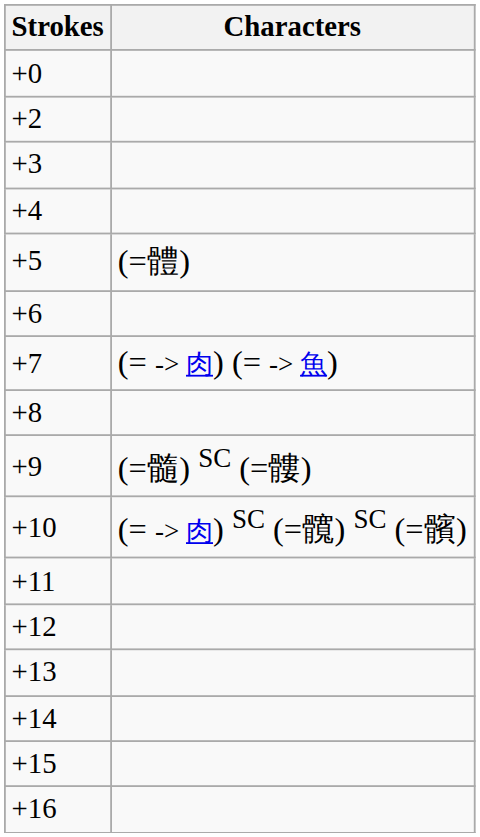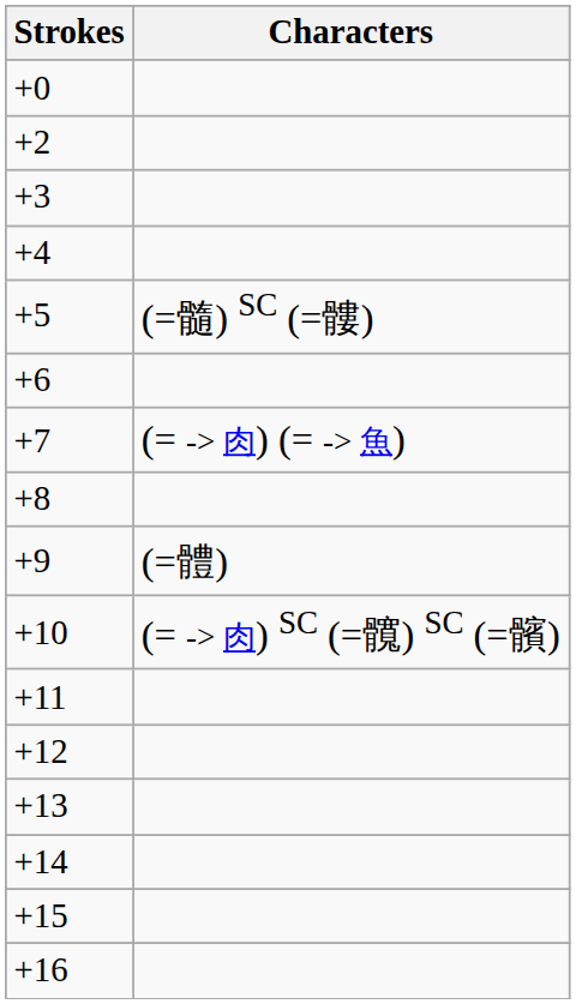 <table class="wikitable">
 <tr>
 <th>Strokes</th>
 <th>Characters</th>
 </tr>
 <tr>
 <td>+0</td>
 <td style="font-size: large;"></td>
 </tr>
 <tr>
 <td>+2</td>
 <td style="font-size: large;"></td>
 </tr>
 <tr>
 <td>+3</td>
 <td style="font-size: large;">    </td>
 </tr>
 <tr>
 <td>+4</td>
 <td style="font-size: large;">  </td>
 </tr>
 <tr>
 <td>+5</td>
-<td style="font-size: large;">    (=體)  </td>
+<td style="font-size: large;">   (=髓) <sup>SC</sup> (=髏)</td>
 </tr>
 <tr>
 <td>+6</td>
 <td style="font-size: large;">    </td>
 </tr>
 <tr>
 <td>+7</td>
 <td style="font-size: large;"> (= <small>-> <a href='#'>肉</a></small>)  (= <small>-> <a href='#'>魚</a></small>)</td>
 </tr>
 <tr>
 <td>+8</td>
 <td style="font-size: large;">  </td>
 </tr>
 <tr>
 <td>+9</td>
-<td style="font-size: large;">   (=髓) <sup>SC</sup> (=髏)</td>
+<td style="font-size: large;">    (=體)  </td>
 </tr>
 <tr>
 <td>+10</td>
 <td style="font-size: large;">   (= <small>-> <a href='#'>肉</a></small>)   <sup>SC</sup> (=髖) <sup>SC</sup> (=髕)</td>
 </tr>
 <tr>
 <td>+11</td>
 <td style="font-size: large;">  </td>
 </tr>
 <tr>
 <td>+12</td>
 <td style="font-size: large;"></td>
 </tr>
 <tr>
 <td>+13</td>
 <td style="font-size: large;">   </td>
 </tr>
 <tr>
 <td>+14</td>
 <td style="font-size: large;"></td>
 </tr>
 <tr>
 <td>+15</td>
 <td style="font-size: large;"></td>
 </tr>
 <tr>
 <td>+16</td>
 <td style="font-size: large;"></td>
 </tr>
 </table>
